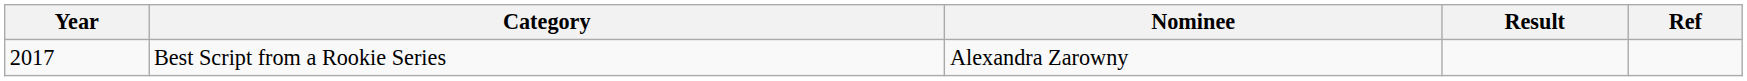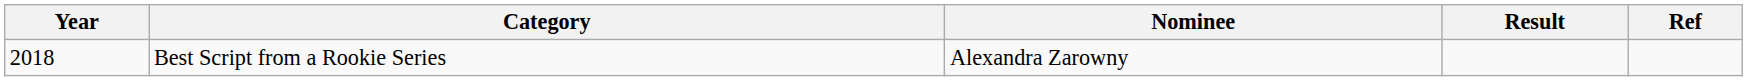 <table class="wikitable" style="width:99%;">
 <tr style="text-align:center;">
 <th>Year</th>
 <th>Category</th>
 <th>Nominee</th>
 <th>Result</th>
 <th>Ref</th>
 </tr>
 <tr>
-<td>2017</td>
+<td>2018</td>
 <td>Best Script from a Rookie Series</td>
 <td>Alexandra Zarowny </td>
 <td></td>
 <td></td>
 </tr>
 </table>
